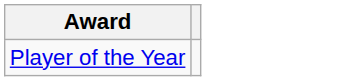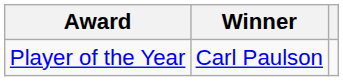 <table class="wikitable">
 <tr>
 <th>Award</th>
+<th>Winner</th>
 <th></th>
 </tr>
 <tr>
 <td><a href='#'>Player of the Year</a></td>
+<td> <a href='#'>Carl Paulson</a></td>
 <td></td>
 </tr>
 </table>
